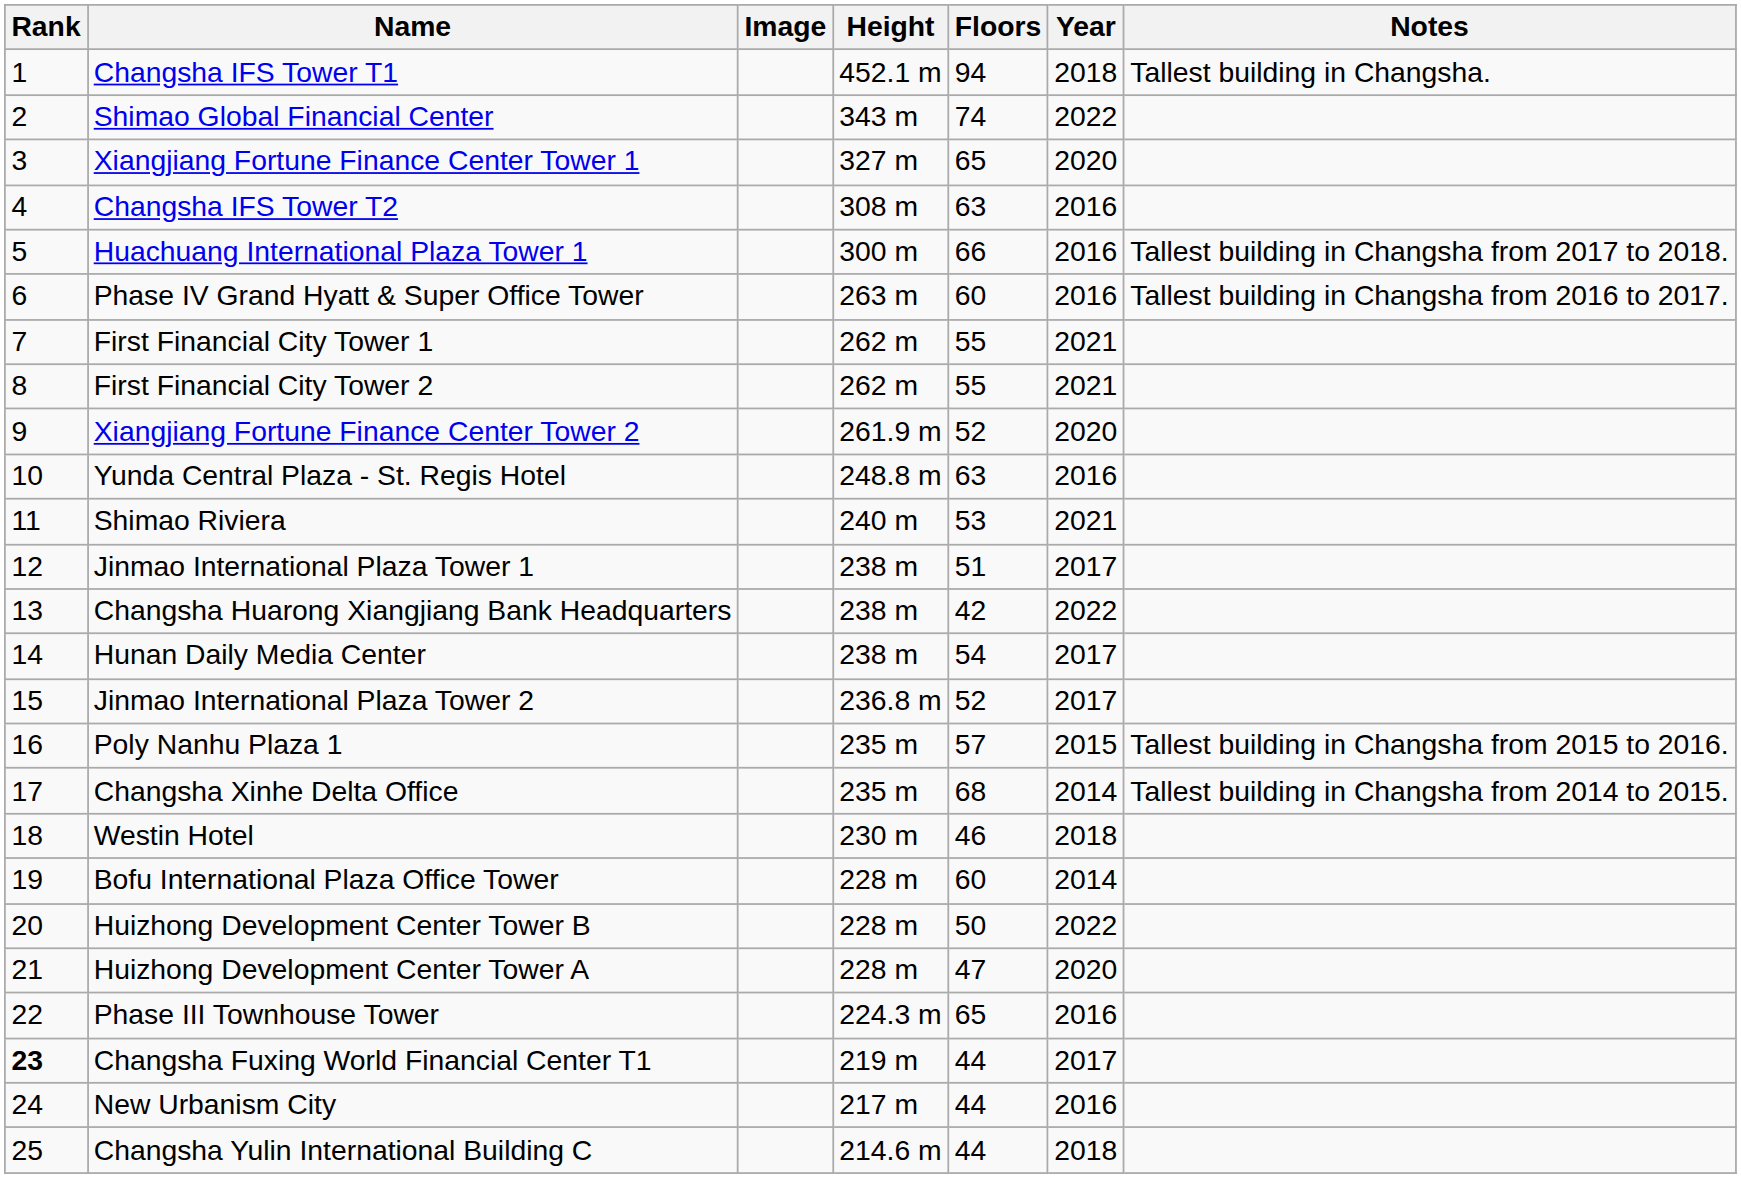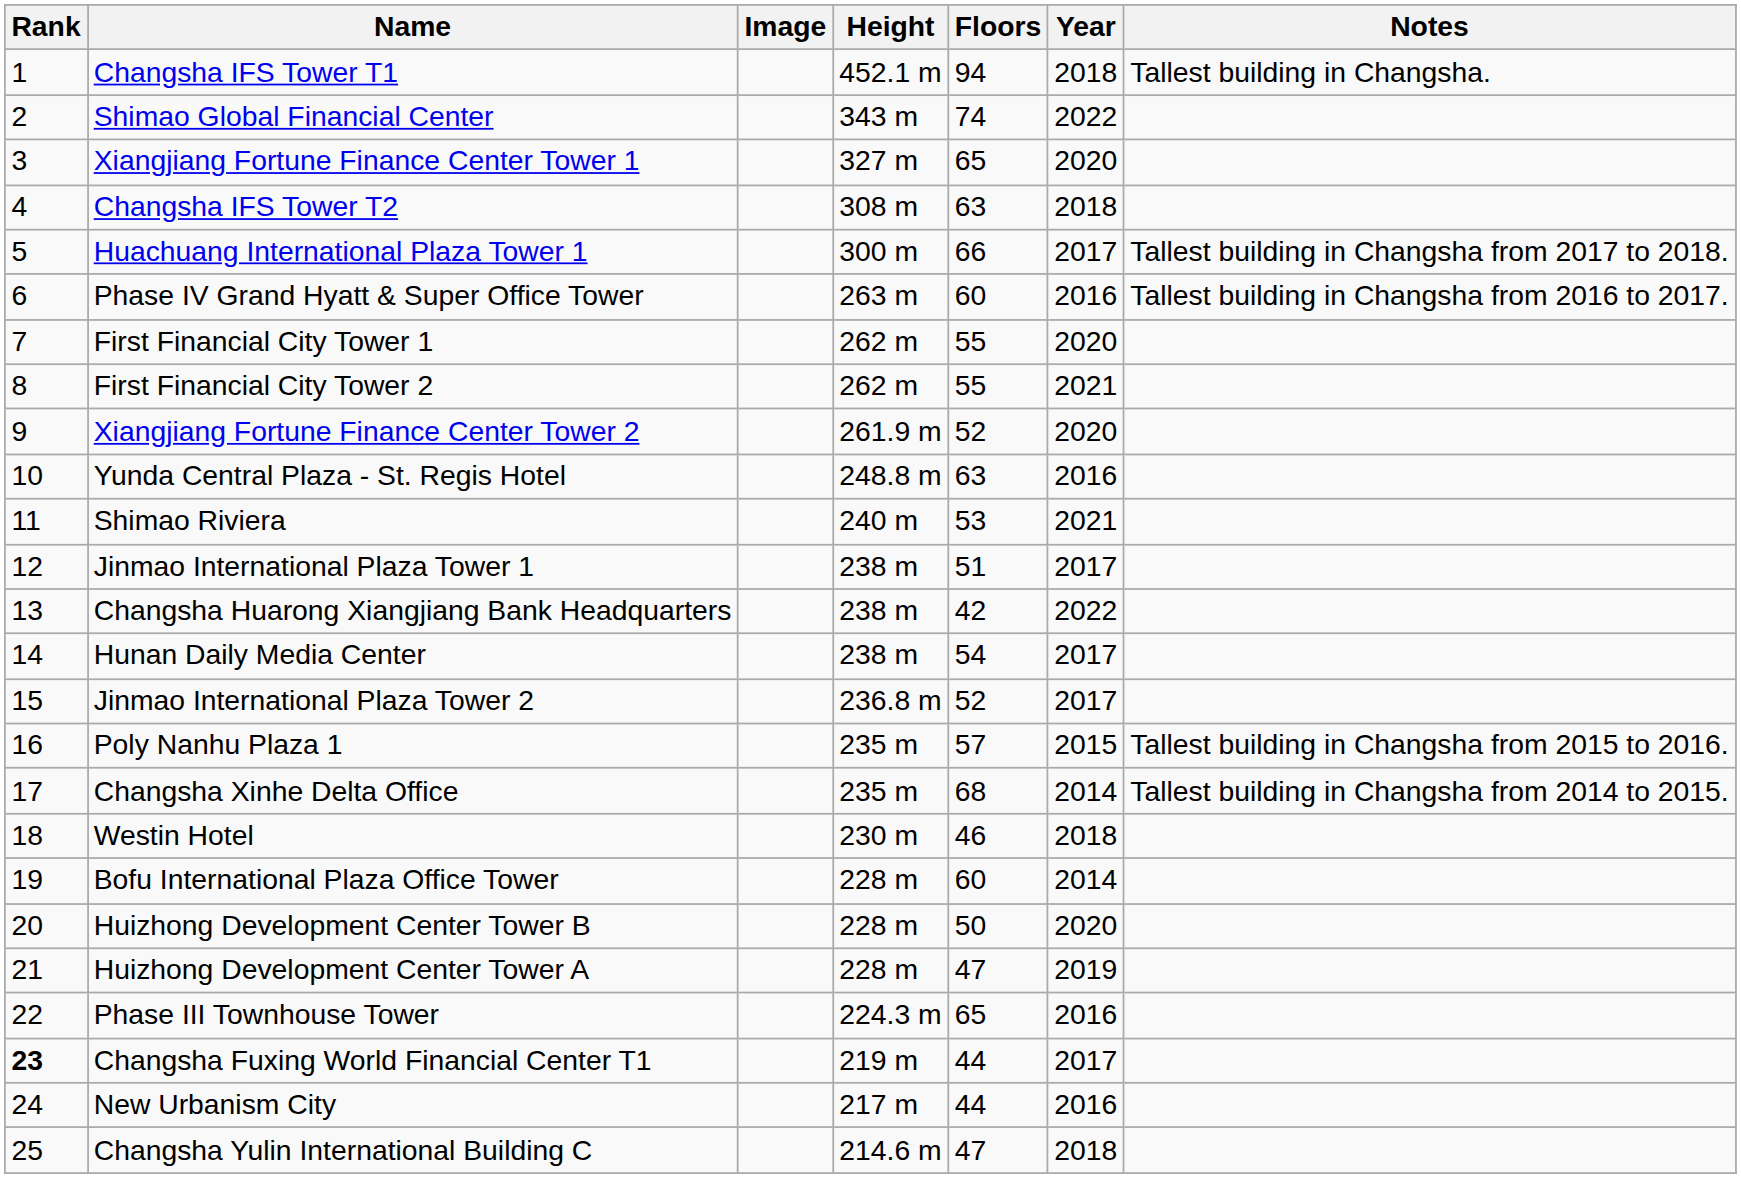 <table class="wikitable sortable">
 <tr>
 <th>Rank</th>
 <th>Name</th>
 <th>Image</th>
 <th>Height</th>
 <th>Floors</th>
 <th>Year</th>
 <th>Notes</th>
 </tr>
 <tr>
 <td>1</td>
 <td><a href='#'>Changsha IFS Tower T1</a></td>
 <td></td>
 <td>452.1 m</td>
 <td>94</td>
 <td>2018</td>
 <td>Tallest building in Changsha.</td>
 </tr>
 <tr>
 <td>2</td>
 <td><a href='#'>Shimao Global Financial Center</a></td>
 <td></td>
 <td>343 m</td>
 <td>74</td>
 <td>2022</td>
 <td></td>
 </tr>
 <tr>
 <td>3</td>
 <td><a href='#'>Xiangjiang Fortune Finance Center Tower 1</a></td>
 <td></td>
 <td>327 m</td>
 <td>65</td>
 <td>2020</td>
 <td></td>
 </tr>
 <tr>
 <td>4</td>
 <td><a href='#'>Changsha IFS Tower T2</a></td>
 <td></td>
 <td>308 m</td>
 <td>63</td>
-<td>2016</td>
+<td>2018</td>
 <td></td>
 </tr>
 <tr>
 <td>5</td>
 <td><a href='#'>Huachuang International Plaza Tower 1</a></td>
 <td></td>
 <td>300 m</td>
 <td>66</td>
-<td>2016</td>
+<td>2017</td>
 <td>Tallest building in Changsha from 2017 to 2018.</td>
 </tr>
 <tr>
 <td>6</td>
 <td>Phase IV Grand Hyatt & Super Office Tower</td>
 <td></td>
 <td>263 m</td>
 <td>60</td>
 <td>2016</td>
 <td>Tallest building in Changsha from 2016 to 2017.</td>
 </tr>
 <tr>
 <td>7</td>
 <td>First Financial City Tower 1</td>
 <td></td>
 <td>262 m</td>
 <td>55</td>
-<td>2021</td>
+<td>2020</td>
 <td></td>
 </tr>
 <tr>
 <td>8</td>
 <td>First Financial City Tower 2</td>
 <td></td>
 <td>262 m</td>
 <td>55</td>
 <td>2021</td>
 <td></td>
 </tr>
 <tr>
 <td>9</td>
 <td><a href='#'>Xiangjiang Fortune Finance Center Tower 2</a></td>
 <td></td>
 <td>261.9 m</td>
 <td>52</td>
 <td>2020</td>
 <td></td>
 </tr>
 <tr>
 <td>10</td>
 <td>Yunda Central Plaza - St. Regis Hotel</td>
 <td></td>
 <td>248.8 m</td>
 <td>63</td>
 <td>2016</td>
 <td></td>
 </tr>
 <tr>
 <td>11</td>
 <td>Shimao Riviera</td>
 <td></td>
 <td>240 m</td>
 <td>53</td>
 <td>2021</td>
 <td></td>
 </tr>
 <tr>
 <td>12</td>
 <td>Jinmao International Plaza Tower 1</td>
 <td></td>
 <td>238 m</td>
 <td>51</td>
 <td>2017</td>
 <td></td>
 </tr>
 <tr>
 <td>13</td>
 <td>Changsha Huarong Xiangjiang Bank Headquarters</td>
 <td></td>
 <td>238 m</td>
 <td>42</td>
 <td>2022</td>
 <td></td>
 </tr>
 <tr>
 <td>14</td>
 <td>Hunan Daily Media Center</td>
 <td></td>
 <td>238 m</td>
 <td>54</td>
 <td>2017</td>
 <td></td>
 </tr>
 <tr>
 <td>15</td>
 <td>Jinmao International Plaza Tower 2</td>
 <td></td>
 <td>236.8 m</td>
 <td>52</td>
 <td>2017</td>
 <td></td>
 </tr>
 <tr>
 <td>16</td>
 <td>Poly Nanhu Plaza 1</td>
 <td></td>
 <td>235 m</td>
 <td>57</td>
 <td>2015</td>
 <td>Tallest building in Changsha from 2015 to 2016.</td>
 </tr>
 <tr>
 <td>17</td>
 <td>Changsha Xinhe Delta Office</td>
 <td></td>
 <td>235 m</td>
 <td>68</td>
 <td>2014</td>
 <td>Tallest building in Changsha from 2014 to 2015.</td>
 </tr>
 <tr>
 <td>18</td>
 <td>Westin Hotel</td>
 <td></td>
 <td>230 m</td>
 <td>46</td>
 <td>2018</td>
 <td></td>
 </tr>
 <tr>
 <td>19</td>
 <td>Bofu International Plaza Office Tower</td>
 <td></td>
 <td>228 m</td>
 <td>60</td>
 <td>2014</td>
 <td></td>
 </tr>
 <tr>
 <td>20</td>
 <td>Huizhong Development Center Tower B</td>
 <td></td>
 <td>228 m</td>
 <td>50</td>
-<td>2022</td>
+<td>2020</td>
 <td></td>
 </tr>
 <tr>
 <td>21</td>
 <td>Huizhong Development Center Tower A</td>
 <td></td>
 <td>228 m</td>
 <td>47</td>
-<td>2020</td>
+<td>2019</td>
 <td></td>
 </tr>
 <tr>
 <td>22</td>
 <td>Phase III Townhouse Tower</td>
 <td></td>
 <td>224.3 m</td>
 <td>65</td>
 <td>2016</td>
 <td></td>
 </tr>
 <tr>
 <td><strong>23</strong></td>
 <td>Changsha Fuxing World Financial Center T1</td>
 <td></td>
 <td>219 m</td>
 <td>44</td>
 <td>2017</td>
 <td></td>
 </tr>
 <tr>
 <td>24</td>
 <td>New Urbanism City</td>
 <td></td>
 <td>217 m</td>
 <td>44</td>
 <td>2016</td>
 <td></td>
 </tr>
 <tr>
 <td>25</td>
 <td>Changsha Yulin International Building C</td>
 <td></td>
 <td>214.6 m</td>
-<td>44</td>
+<td>47</td>
 <td>2018</td>
 <td></td>
 </tr>
 </table>
